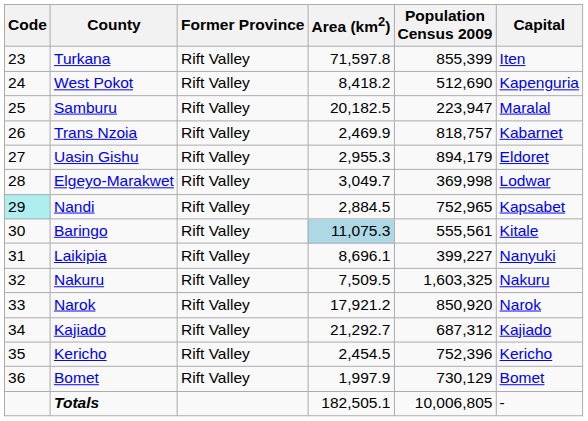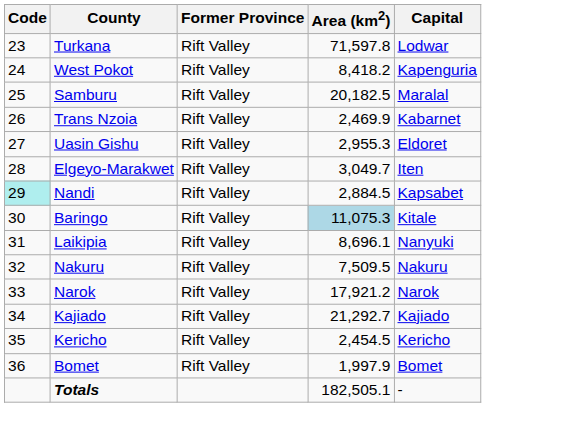 <table class="sortable wikitable">
 <tr>
 <th>Code</th>
 <th>County</th>
 <th>Former Province</th>
 <th>Area (km<sup>2</sup>)</th>
-<th>Population<br>Census 2009</th>
 <th>Capital</th>
 </tr>
 <tr>
 <td>23</td>
 <td><a href='#'>Turkana</a></td>
 <td>Rift Valley</td>
 <td align="right">71,597.8</td>
-<td align="right">855,399</td>
-<td><a href='#'>Iten</a></td>
+<td><a href='#'>Lodwar</a></td>
 </tr>
 <tr>
 <td>24</td>
 <td><a href='#'>West Pokot</a></td>
 <td>Rift Valley</td>
 <td align="right">8,418.2</td>
-<td align="right">512,690</td>
 <td><a href='#'>Kapenguria</a></td>
 </tr>
 <tr>
 <td>25</td>
 <td><a href='#'>Samburu</a></td>
 <td>Rift Valley</td>
 <td align="right">20,182.5</td>
-<td align="right">223,947</td>
 <td><a href='#'>Maralal</a></td>
 </tr>
 <tr>
 <td>26</td>
 <td><a href='#'>Trans Nzoia</a></td>
 <td>Rift Valley</td>
 <td align="right">2,469.9</td>
-<td align="right">818,757</td>
 <td><a href='#'>Kabarnet</a></td>
 </tr>
 <tr>
 <td>27</td>
 <td><a href='#'>Uasin Gishu</a></td>
 <td>Rift Valley</td>
 <td align="right">2,955.3</td>
-<td align="right">894,179</td>
 <td><a href='#'>Eldoret</a></td>
 </tr>
 <tr>
 <td>28</td>
 <td><a href='#'>Elgeyo-Marakwet</a></td>
 <td>Rift Valley</td>
 <td align="right">3,049.7</td>
-<td align="right">369,998</td>
-<td><a href='#'>Lodwar</a></td>
+<td><a href='#'>Iten</a></td>
 </tr>
 <tr>
 <td style="background: paleturquoise;">29</td>
 <td><a href='#'>Nandi</a></td>
 <td>Rift Valley</td>
 <td align="right">2,884.5</td>
-<td align="right">752,965</td>
 <td><a href='#'>Kapsabet</a></td>
 </tr>
 <tr>
 <td>30</td>
 <td><a href='#'>Baringo</a></td>
 <td>Rift Valley</td>
 <td align="right" style="background: lightblue;">11,075.3</td>
-<td align="right">555,561</td>
 <td><a href='#'>Kitale</a></td>
 </tr>
 <tr>
 <td>31</td>
 <td><a href='#'>Laikipia</a></td>
 <td>Rift Valley</td>
 <td align="right">8,696.1</td>
-<td align="right">399,227</td>
 <td><a href='#'>Nanyuki</a></td>
 </tr>
 <tr>
 <td>32</td>
 <td><a href='#'>Nakuru</a></td>
 <td>Rift Valley</td>
 <td align="right">7,509.5</td>
-<td align="right">1,603,325</td>
 <td><a href='#'>Nakuru</a></td>
 </tr>
 <tr>
 <td>33</td>
 <td><a href='#'>Narok</a></td>
 <td>Rift Valley</td>
 <td align="right">17,921.2</td>
-<td align="right">850,920</td>
 <td><a href='#'>Narok</a></td>
 </tr>
 <tr>
 <td>34</td>
 <td><a href='#'>Kajiado</a></td>
 <td>Rift Valley</td>
 <td align="right">21,292.7</td>
-<td align="right">687,312</td>
 <td><a href='#'>Kajiado</a></td>
 </tr>
 <tr>
 <td>35</td>
 <td><a href='#'>Kericho</a></td>
 <td>Rift Valley</td>
 <td align="right">2,454.5</td>
-<td align="right">752,396</td>
 <td><a href='#'>Kericho</a></td>
 </tr>
 <tr>
 <td>36</td>
 <td><a href='#'>Bomet</a></td>
 <td>Rift Valley</td>
 <td align="right">1,997.9</td>
-<td align="right">730,129</td>
 <td><a href='#'>Bomet</a></td>
 </tr>
 <tr>
 <td></td>
 <td><strong><em>Totals</em></strong></td>
 <td></td>
 <td align="right">182,505.1</td>
-<td align="right">10,006,805</td>
 <td>-</td>
 </tr>
 </table>
